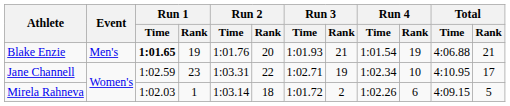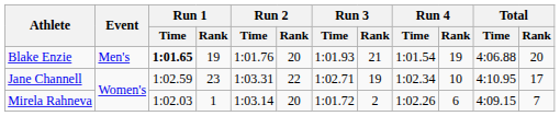 <table class=wikitable style=font-size:90%;text-align:center>
 <tr>
 <th rowspan=2>Athlete</th>
 <th rowspan=2>Event</th>
 <th colspan=2>Run 1</th>
 <th colspan=2>Run 2</th>
 <th colspan=2>Run 3</th>
 <th colspan=2>Run 4</th>
 <th colspan=2>Total</th>
 </tr>
 <tr style=font-size:95%>
 <th>Time</th>
 <th>Rank</th>
 <th>Time</th>
 <th>Rank</th>
 <th>Time</th>
 <th>Rank</th>
 <th>Time</th>
 <th>Rank</th>
 <th>Time</th>
 <th>Rank</th>
 </tr>
 <tr>
 <td align=left><a href='#'>Blake Enzie</a></td>
 <td align=left><a href='#'>Men's</a></td>
 <td><strong>1:01.65</strong></td>
 <td>19</td>
 <td>1:01.76</td>
 <td>20</td>
 <td>1:01.93</td>
 <td>21</td>
 <td>1:01.54</td>
 <td>19</td>
 <td>4:06.88</td>
-<td>21</td>
+<td>20</td>
 </tr>
 <tr>
 <td align=left><a href='#'>Jane Channell</a></td>
 <td align=left rowspan=2><a href='#'>Women's</a></td>
 <td>1:02.59</td>
 <td>23</td>
 <td>1:03.31</td>
 <td>22</td>
 <td>1:02.71</td>
 <td>19</td>
 <td>1:02.34</td>
 <td>10</td>
 <td>4:10.95</td>
 <td>17</td>
 </tr>
 <tr>
 <td align=left><a href='#'>Mirela Rahneva</a></td>
 <td>1:02.03</td>
 <td>1</td>
 <td>1:03.14</td>
-<td>18</td>
+<td>20</td>
 <td>1:01.72</td>
 <td>2</td>
 <td>1:02.26</td>
 <td>6</td>
 <td>4:09.15</td>
-<td>5</td>
+<td>7</td>
 </tr>
 </table>
